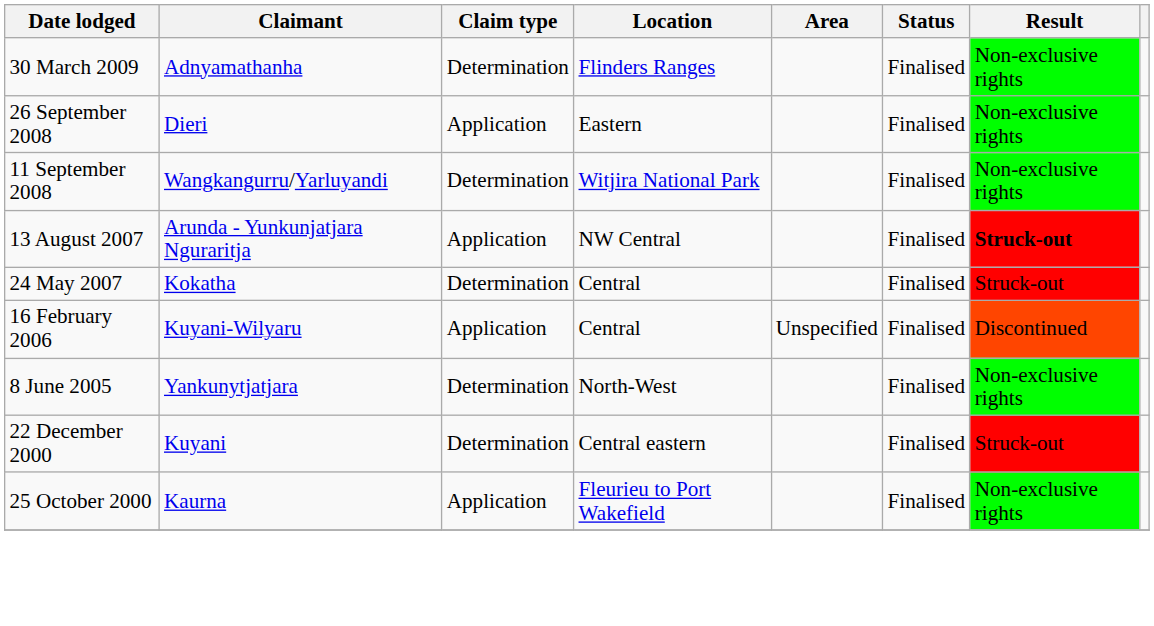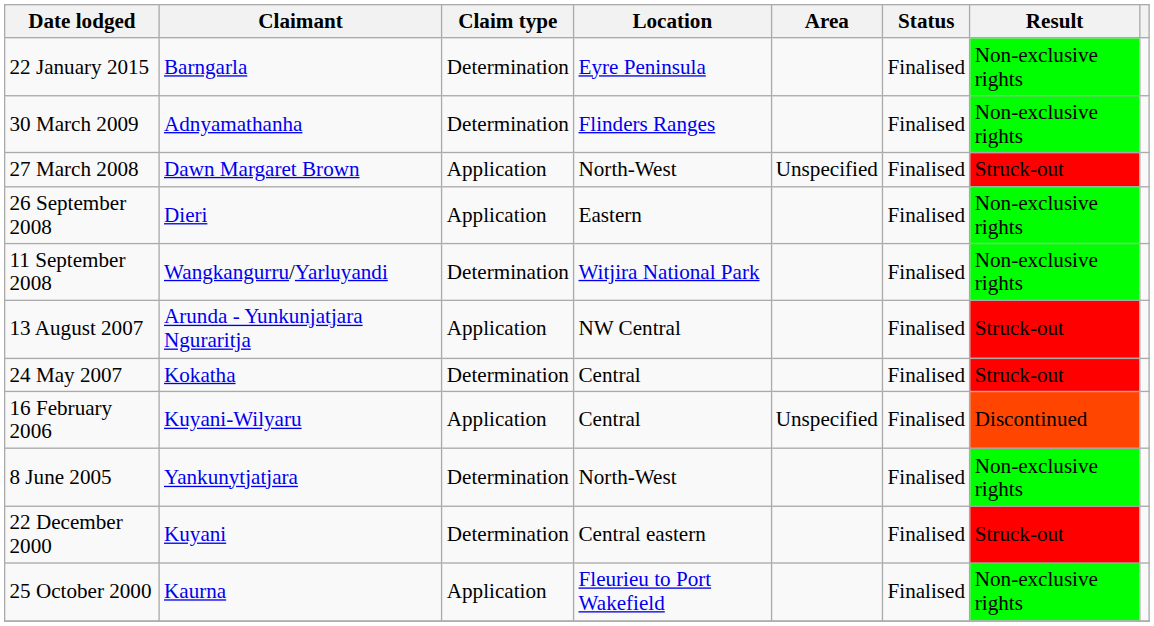 <table class="wikitable">
 <tr>
 <th>Date lodged</th>
 <th>Claimant</th>
 <th>Claim type</th>
 <th>Location</th>
 <th>Area</th>
 <th>Status</th>
 <th>Result</th>
 <th></th>
 </tr>
 <tr>
+<td>22 January 2015</td>
+<td><a href='#'>Barngarla</a></td>
+<td>Determination</td>
+<td><a href='#'>Eyre Peninsula</a></td>
+<td></td>
+<td>Finalised</td>
+<td style="background:Lime; color:Black">Non-exclusive rights</td>
+<td></td>
+</tr>
+<tr>
 <td>30 March 2009</td>
 <td><a href='#'>Adnyamathanha</a></td>
 <td>Determination</td>
 <td><a href='#'>Flinders Ranges</a></td>
 <td></td>
 <td>Finalised</td>
 <td style="background:Lime; color:Black">Non-exclusive rights</td>
+<td></td>
+</tr>
+<tr>
+<td>27 March 2008</td>
+<td><a href='#'>Dawn Margaret Brown</a></td>
+<td>Application</td>
+<td>North-West</td>
+<td>Unspecified</td>
+<td>Finalised</td>
+<td style="background:Red; color:Black">Struck-out</td>
 <td></td>
 </tr>
 <tr>
 <td>26 September 2008</td>
 <td><a href='#'>Dieri</a></td>
 <td>Application</td>
 <td>Eastern</td>
 <td></td>
 <td>Finalised</td>
 <td style="background:Lime; color:Black">Non-exclusive rights</td>
 <td></td>
 </tr>
 <tr>
 <td>11 September 2008</td>
 <td><a href='#'>Wangkangurru</a>/<a href='#'>Yarluyandi</a></td>
 <td>Determination</td>
 <td><a href='#'>Witjira National Park</a></td>
 <td></td>
 <td>Finalised</td>
 <td style="background:Lime; color:Black">Non-exclusive rights</td>
 <td></td>
 </tr>
 <tr>
 <td>13 August 2007</td>
 <td><a href='#'>Arunda - Yunkunjatjara Nguraritja</a></td>
 <td>Application</td>
 <td>NW Central</td>
 <td></td>
 <td>Finalised</td>
-<td style="background:Red; color:Black"><strong>Struck-out</strong></td>
+<td style="background:Red; color:Black">Struck-out</td>
 <td></td>
 </tr>
 <tr>
 <td>24 May 2007</td>
 <td><a href='#'>Kokatha</a></td>
 <td>Determination</td>
 <td>Central</td>
 <td></td>
 <td>Finalised</td>
 <td style="background:Red; color:Black">Struck-out</td>
 <td></td>
 </tr>
 <tr>
 <td>16 February 2006</td>
 <td><a href='#'>Kuyani-Wilyaru</a></td>
 <td>Application</td>
 <td>Central</td>
 <td>Unspecified</td>
 <td>Finalised</td>
 <td style="background:Orangered; color:Black">Discontinued</td>
 <td></td>
 </tr>
 <tr>
 <td>8 June 2005</td>
 <td><a href='#'>Yankunytjatjara</a></td>
 <td>Determination</td>
 <td>North-West</td>
 <td></td>
 <td>Finalised</td>
 <td style="background:Lime; color:Black">Non-exclusive rights</td>
 <td></td>
 </tr>
 <tr>
 <td>22 December 2000</td>
 <td><a href='#'>Kuyani</a></td>
 <td>Determination</td>
 <td>Central eastern</td>
 <td></td>
 <td>Finalised</td>
 <td style="background:Red; color:Black">Struck-out</td>
 <td></td>
 </tr>
 <tr>
 <td>25 October 2000</td>
 <td><a href='#'>Kaurna</a></td>
 <td>Application</td>
 <td><a href='#'>Fleurieu to Port Wakefield</a></td>
 <td></td>
 <td>Finalised</td>
 <td style="background:Lime; color:Black">Non-exclusive rights</td>
 <td></td>
 </tr>
 <tr>
 </tr>
 </table>
